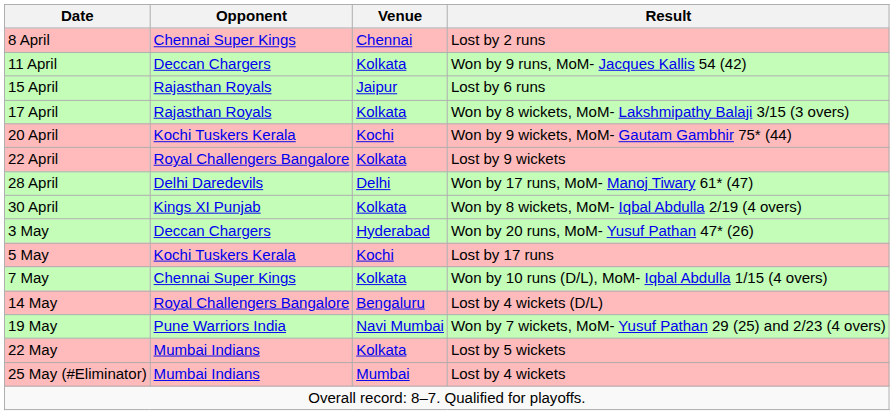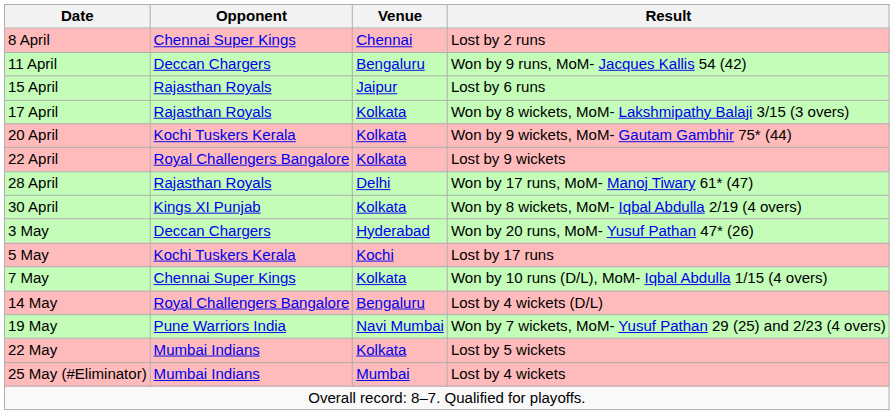 <table class="wikitable">
 <tr>
 <th>Date</th>
 <th>Opponent</th>
 <th>Venue</th>
 <th>Result</th>
 </tr>
 <tr style="background:#fbb; ">
 <td>8 April</td>
 <td><a href='#'>Chennai Super Kings</a></td>
 <td><a href='#'>Chennai</a></td>
 <td>Lost by 2 runs</td>
 </tr>
 <tr style="background:#c3fdb8;">
 <td>11 April</td>
 <td><a href='#'>Deccan Chargers</a></td>
-<td><a href='#'>Kolkata</a></td>
+<td><a href='#'>Bengaluru</a></td>
 <td>Won by 9 runs, MoM- <a href='#'>Jacques Kallis</a> 54 (42)</td>
 </tr>
 <tr style="background:#c3fdb8;">
 <td>15 April</td>
 <td><a href='#'>Rajasthan Royals</a></td>
 <td><a href='#'>Jaipur</a></td>
 <td>Lost by 6 runs</td>
 </tr>
 <tr style="background:#c3fdb8;">
 <td>17 April</td>
 <td><a href='#'>Rajasthan Royals</a></td>
 <td><a href='#'>Kolkata</a></td>
 <td>Won by 8 wickets, MoM-  <a href='#'>Lakshmipathy Balaji</a> 3/15 (3 overs)</td>
 </tr>
 <tr style="background:#fbb; ">
 <td>20 April</td>
 <td><a href='#'>Kochi Tuskers Kerala</a></td>
-<td><a href='#'>Kochi</a></td>
+<td><a href='#'>Kolkata</a></td>
 <td>Won by 9 wickets, MoM-  <a href='#'>Gautam Gambhir</a> 75* (44)</td>
 </tr>
 <tr style="background:#fbb; ">
 <td>22 April</td>
 <td><a href='#'>Royal Challengers Bangalore</a></td>
 <td><a href='#'>Kolkata</a></td>
 <td>Lost by 9 wickets</td>
 </tr>
 <tr style="background:#c3fdb8;">
 <td>28 April</td>
-<td><a href='#'>Delhi Daredevils</a></td>
+<td><a href='#'>Rajasthan Royals</a></td>
 <td><a href='#'>Delhi</a></td>
 <td>Won by 17 runs, MoM-  <a href='#'>Manoj Tiwary</a> 61* (47)</td>
 </tr>
 <tr style="background:#c3fdb8;">
 <td>30 April</td>
 <td><a href='#'>Kings XI Punjab</a></td>
 <td><a href='#'>Kolkata</a></td>
 <td>Won by 8 wickets, MoM-  <a href='#'>Iqbal Abdulla</a> 2/19 (4 overs)</td>
 </tr>
 <tr style="background:#c3fdb8;">
 <td>3 May</td>
 <td><a href='#'>Deccan Chargers</a></td>
 <td><a href='#'>Hyderabad</a></td>
 <td>Won by 20 runs, MoM-  <a href='#'>Yusuf Pathan</a> 47* (26)</td>
 </tr>
 <tr style="background:#fbb; ">
 <td>5 May</td>
 <td><a href='#'>Kochi Tuskers Kerala</a></td>
 <td><a href='#'>Kochi</a></td>
 <td>Lost by 17 runs</td>
 </tr>
 <tr style="background:#c3fdb8;">
 <td>7 May</td>
 <td><a href='#'>Chennai Super Kings</a></td>
 <td><a href='#'>Kolkata</a></td>
 <td>Won by 10 runs (D/L), MoM-  <a href='#'>Iqbal Abdulla</a> 1/15 (4 overs)</td>
 </tr>
 <tr style="background:#fbb; ">
 <td>14 May</td>
 <td><a href='#'>Royal Challengers Bangalore</a></td>
 <td><a href='#'>Bengaluru</a></td>
 <td>Lost by 4 wickets (D/L)</td>
 </tr>
 <tr style="background:#c3fdb8;">
 <td>19 May</td>
 <td><a href='#'>Pune Warriors India</a></td>
 <td><a href='#'>Navi Mumbai</a></td>
 <td>Won by 7 wickets, MoM-  <a href='#'>Yusuf Pathan</a> 29 (25) and 2/23 (4 overs)</td>
 </tr>
 <tr style="background:#fbb; ">
 <td>22 May</td>
 <td><a href='#'>Mumbai Indians</a></td>
 <td><a href='#'>Kolkata</a></td>
 <td>Lost by 5 wickets</td>
 </tr>
 <tr style="background:#fbb; ">
 <td>25 May (#Eliminator)</td>
 <td><a href='#'>Mumbai Indians</a></td>
 <td><a href='#'>Mumbai</a></td>
 <td>Lost by 4 wickets</td>
 </tr>
 <tr class="sortbottom">
 <td colspan="4" style="text-align: center; ">Overall record: 8–7. Qualified for playoffs.</td>
 </tr>
 </table>
